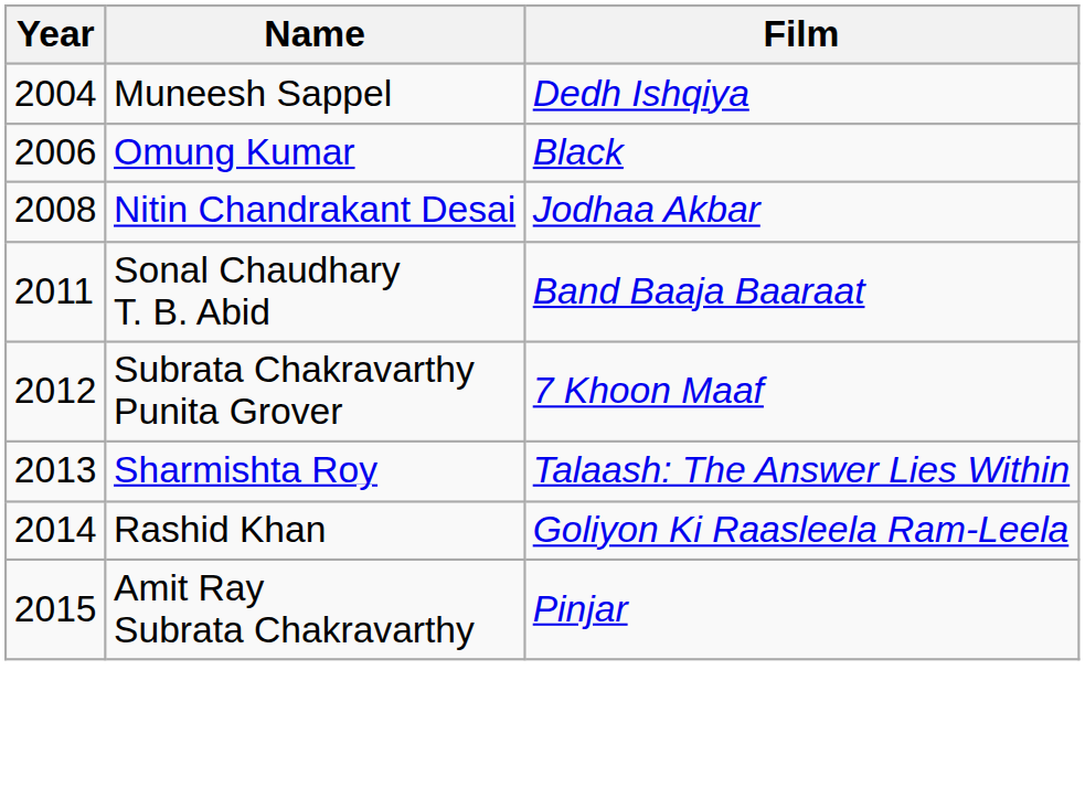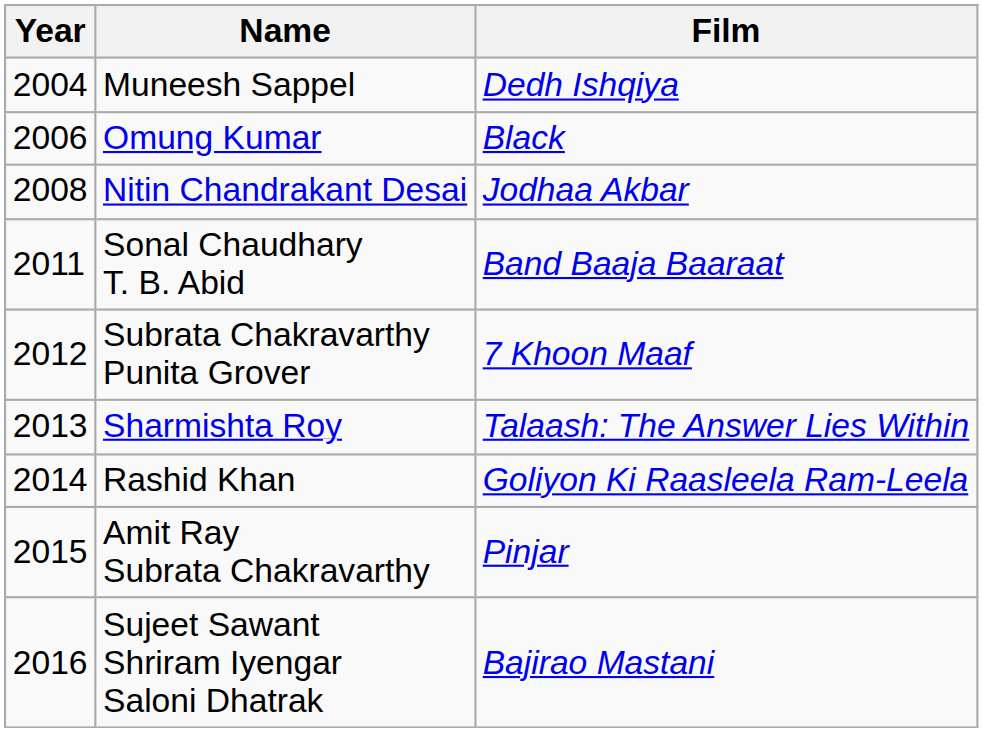 <table class="wikitable">
 <tr>
 <th>Year</th>
 <th>Name</th>
 <th>Film</th>
 </tr>
 <tr>
 <td>2004</td>
 <td>Muneesh Sappel</td>
 <td><em><a href='#'>Dedh Ishqiya</a></em></td>
 </tr>
 <tr>
 <td>2006</td>
 <td><a href='#'>Omung Kumar</a></td>
 <td><em><a href='#'>Black</a></em></td>
 </tr>
 <tr>
 <td>2008</td>
 <td><a href='#'>Nitin Chandrakant Desai</a></td>
 <td><em><a href='#'>Jodhaa Akbar</a></em></td>
 </tr>
 <tr>
 <td>2011</td>
 <td>Sonal Chaudhary <br> T. B. Abid</td>
 <td><em><a href='#'>Band Baaja Baaraat</a></em></td>
 </tr>
 <tr>
 <td>2012</td>
 <td>Subrata Chakravarthy <br> Punita Grover</td>
 <td><em><a href='#'>7 Khoon Maaf</a></em></td>
 </tr>
 <tr>
 <td>2013</td>
 <td><a href='#'>Sharmishta Roy</a></td>
 <td><em><a href='#'>Talaash: The Answer Lies Within</a></em></td>
 </tr>
 <tr>
 <td>2014</td>
 <td>Rashid Khan</td>
 <td><em><a href='#'>Goliyon Ki Raasleela Ram-Leela</a></em></td>
 </tr>
 <tr>
 <td>2015</td>
 <td>Amit Ray <br> Subrata Chakravarthy</td>
 <td><em><a href='#'>Pinjar</a></em></td>
 </tr>
+<tr>
+<td>2016</td>
+<td>Sujeet Sawant <br> Shriram Iyengar <br> Saloni Dhatrak</td>
+<td><em><a href='#'>Bajirao Mastani</a></em></td>
+</tr>
 </table>
